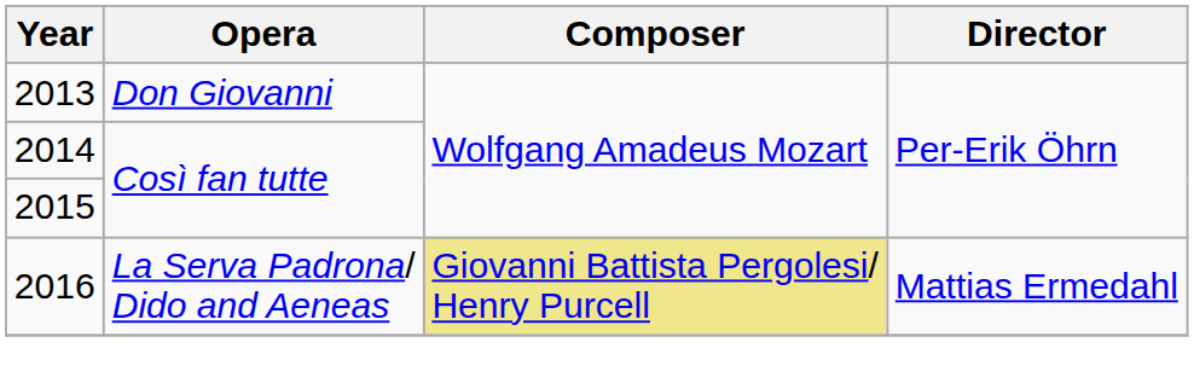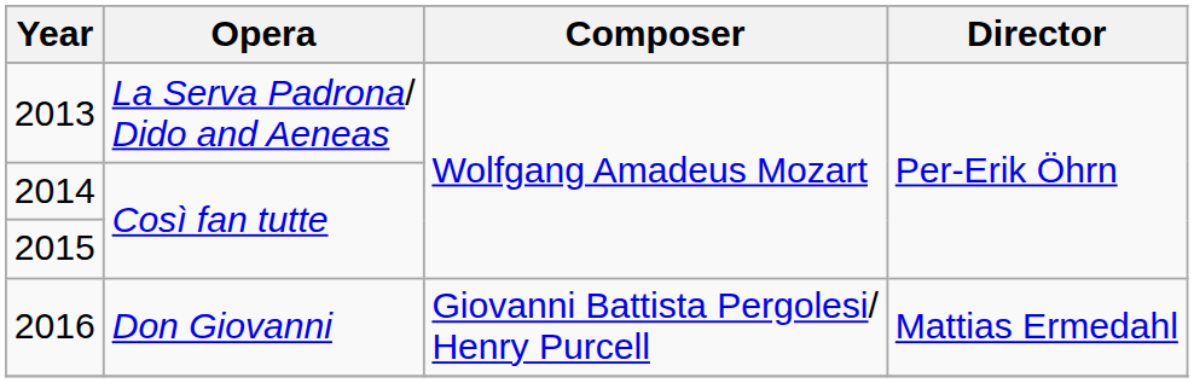 <table class="wikitable sortable">
 <tr>
 <th>Year</th>
 <th>Opera</th>
 <th>Composer</th>
 <th>Director</th>
 </tr>
 <tr>
 <td>2013</td>
-<td><em><a href='#'>Don Giovanni</a></em></td>
+<td><em><a href='#'>La Serva Padrona</a></em>/<br><em><a href='#'>Dido and Aeneas</a></em></td>
 <td rowspan="3"><a href='#'>Wolfgang Amadeus Mozart</a></td>
 <td rowspan="3"><a href='#'>Per-Erik Öhrn</a></td>
 </tr>
 <tr>
 <td>2014</td>
 <td rowspan="2"><em><a href='#'>Così fan tutte</a></em></td>
 </tr>
 <tr>
 <td>2015</td>
 </tr>
 <tr>
 <td>2016</td>
-<td><em><a href='#'>La Serva Padrona</a></em>/<br><em><a href='#'>Dido and Aeneas</a></em></td>
-<td style="background: khaki;"><a href='#'>Giovanni Battista Pergolesi</a>/<br><a href='#'>Henry Purcell</a></td>
+<td><em><a href='#'>Don Giovanni</a></em></td>
+<td><a href='#'>Giovanni Battista Pergolesi</a>/<br><a href='#'>Henry Purcell</a></td>
 <td><a href='#'>Mattias Ermedahl</a></td>
 </tr>
 <tr>
 </tr>
 </table>
